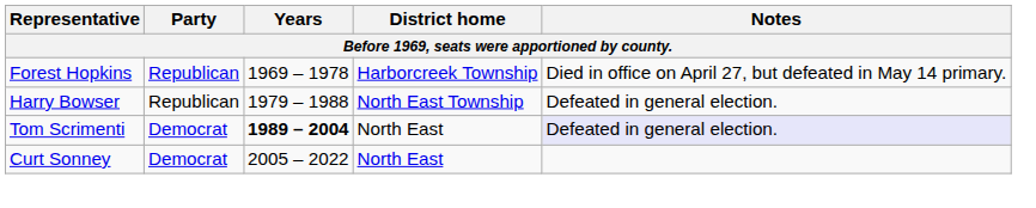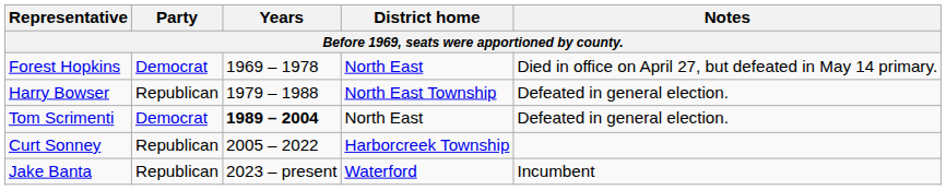 <table class=wikitable>
 <tr valign=bottom>
 <th>Representative</th>
 <th>Party</th>
 <th>Years</th>
 <th>District home</th>
 <th>Notes</th>
 </tr>
 <tr>
 <th colspan=5 style="font-size: 80%;"><em>Before 1969, seats were apportioned by county.</em></th>
 </tr>
 <tr>
 <td><a href='#'>Forest Hopkins</a></td>
-<td><a href='#'>Republican</a></td>
+<td><a href='#'>Democrat</a></td>
 <td>1969 – 1978</td>
-<td><a href='#'>Harborcreek Township</a></td>
+<td><a href='#'>North East</a></td>
 <td>Died in office on April 27, but defeated in May 14 primary.</td>
 </tr>
 <tr>
 <td><a href='#'>Harry Bowser</a></td>
 <td>Republican</td>
 <td>1979 – 1988</td>
 <td><a href='#'>North East Township</a></td>
 <td>Defeated in general election.</td>
 </tr>
 <tr>
 <td><a href='#'>Tom Scrimenti</a></td>
 <td><a href='#'>Democrat</a></td>
 <td><strong>1989 – 2004</strong></td>
 <td>North East</td>
-<td style="background: lavender;">Defeated in general election.</td>
+<td>Defeated in general election.</td>
 </tr>
 <tr>
 <td><a href='#'>Curt Sonney</a></td>
-<td><a href='#'>Democrat</a></td>
+<td>Republican</td>
 <td>2005 – 2022</td>
-<td><a href='#'>North East</a></td>
+<td><a href='#'>Harborcreek Township</a></td>
 <td></td>
 </tr>
+<tr>
+<td><a href='#'>Jake Banta</a></td>
+<td>Republican</td>
+<td>2023 – present</td>
+<td><a href='#'>Waterford</a></td>
+<td>Incumbent</td>
+</tr>
 </table>
